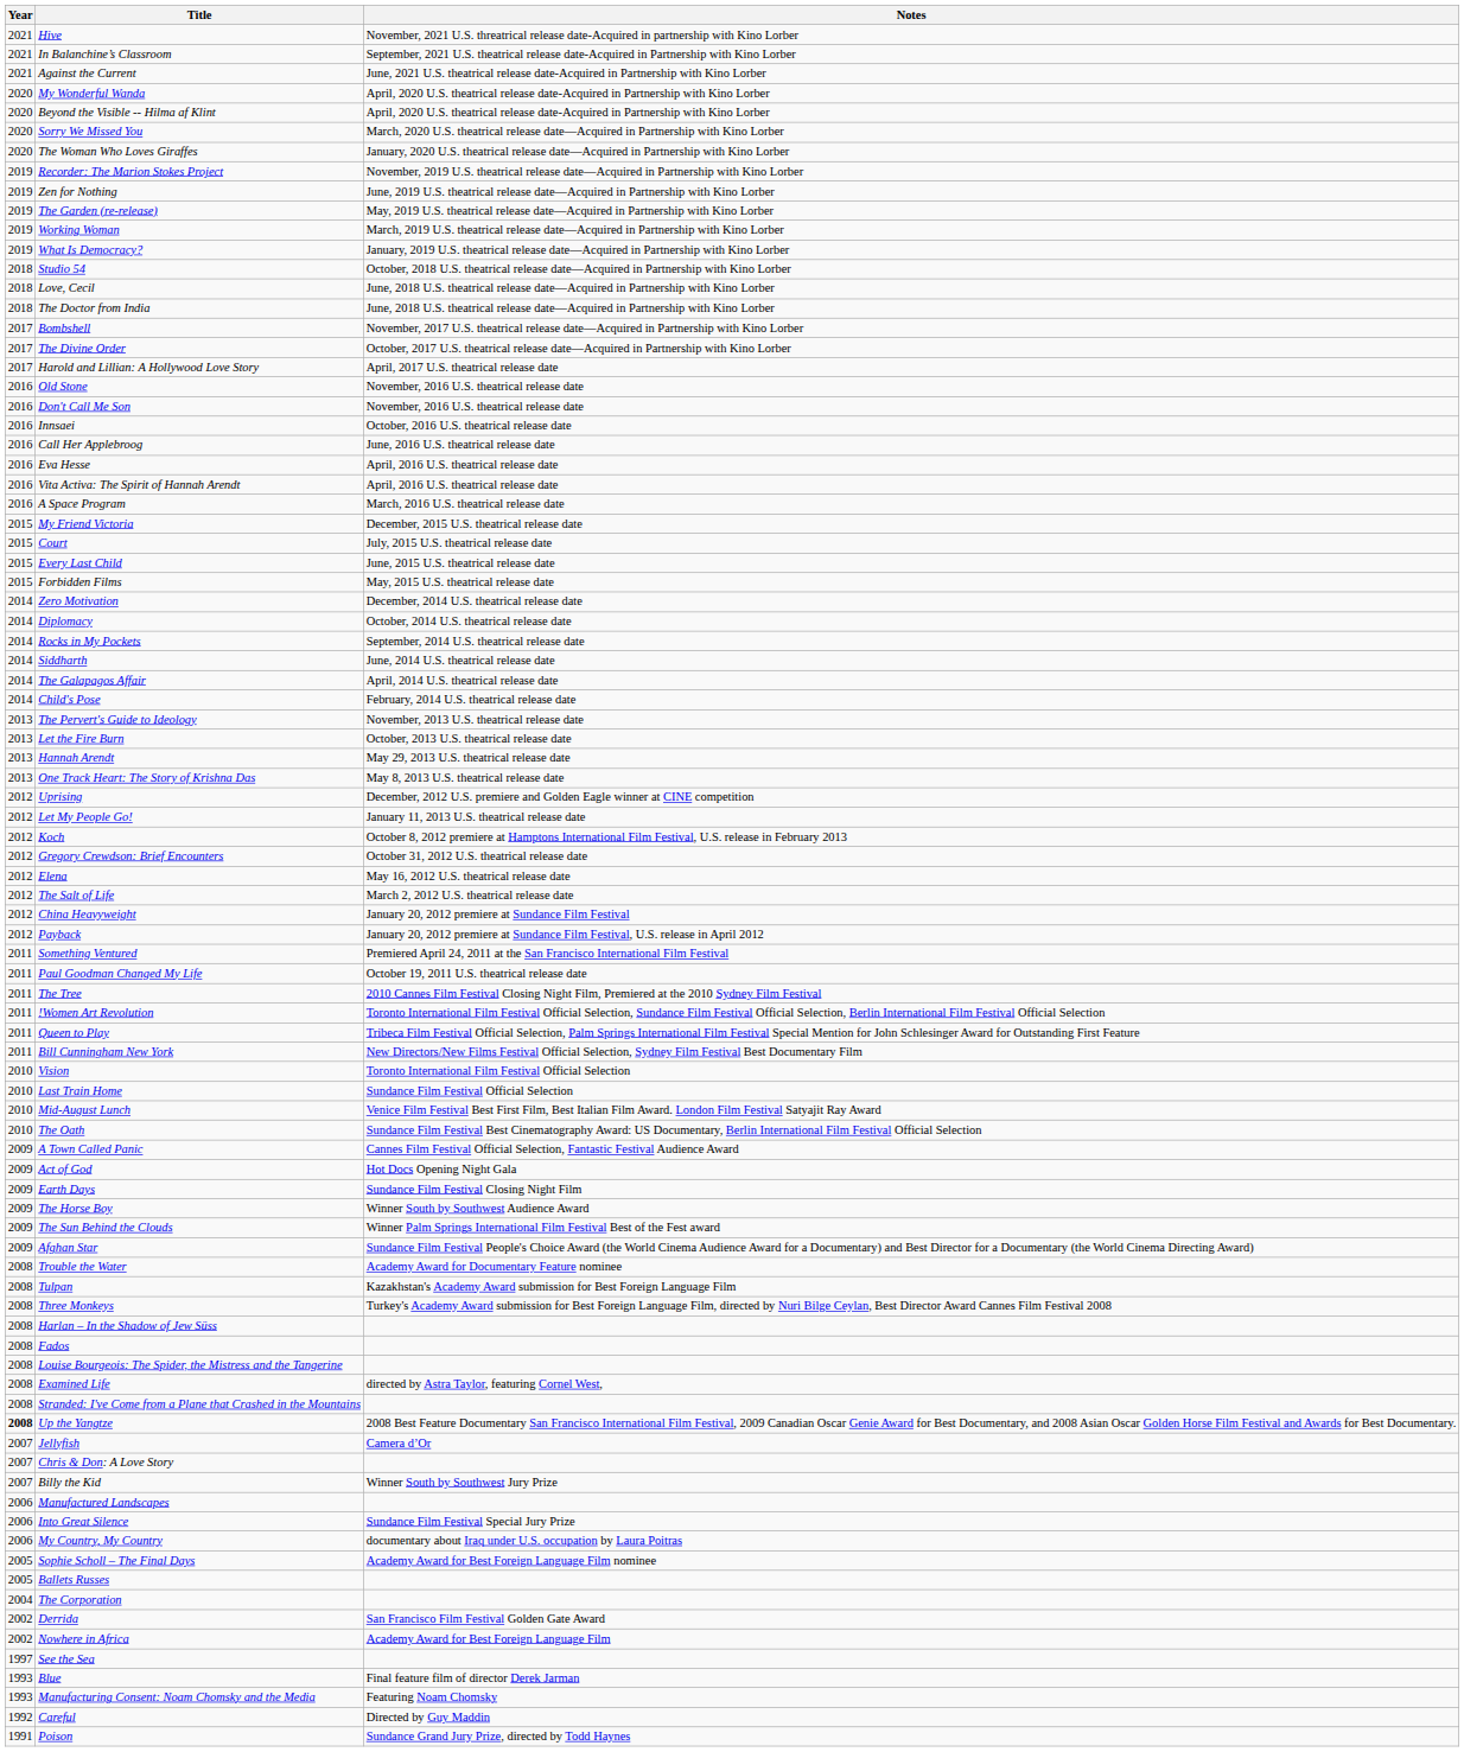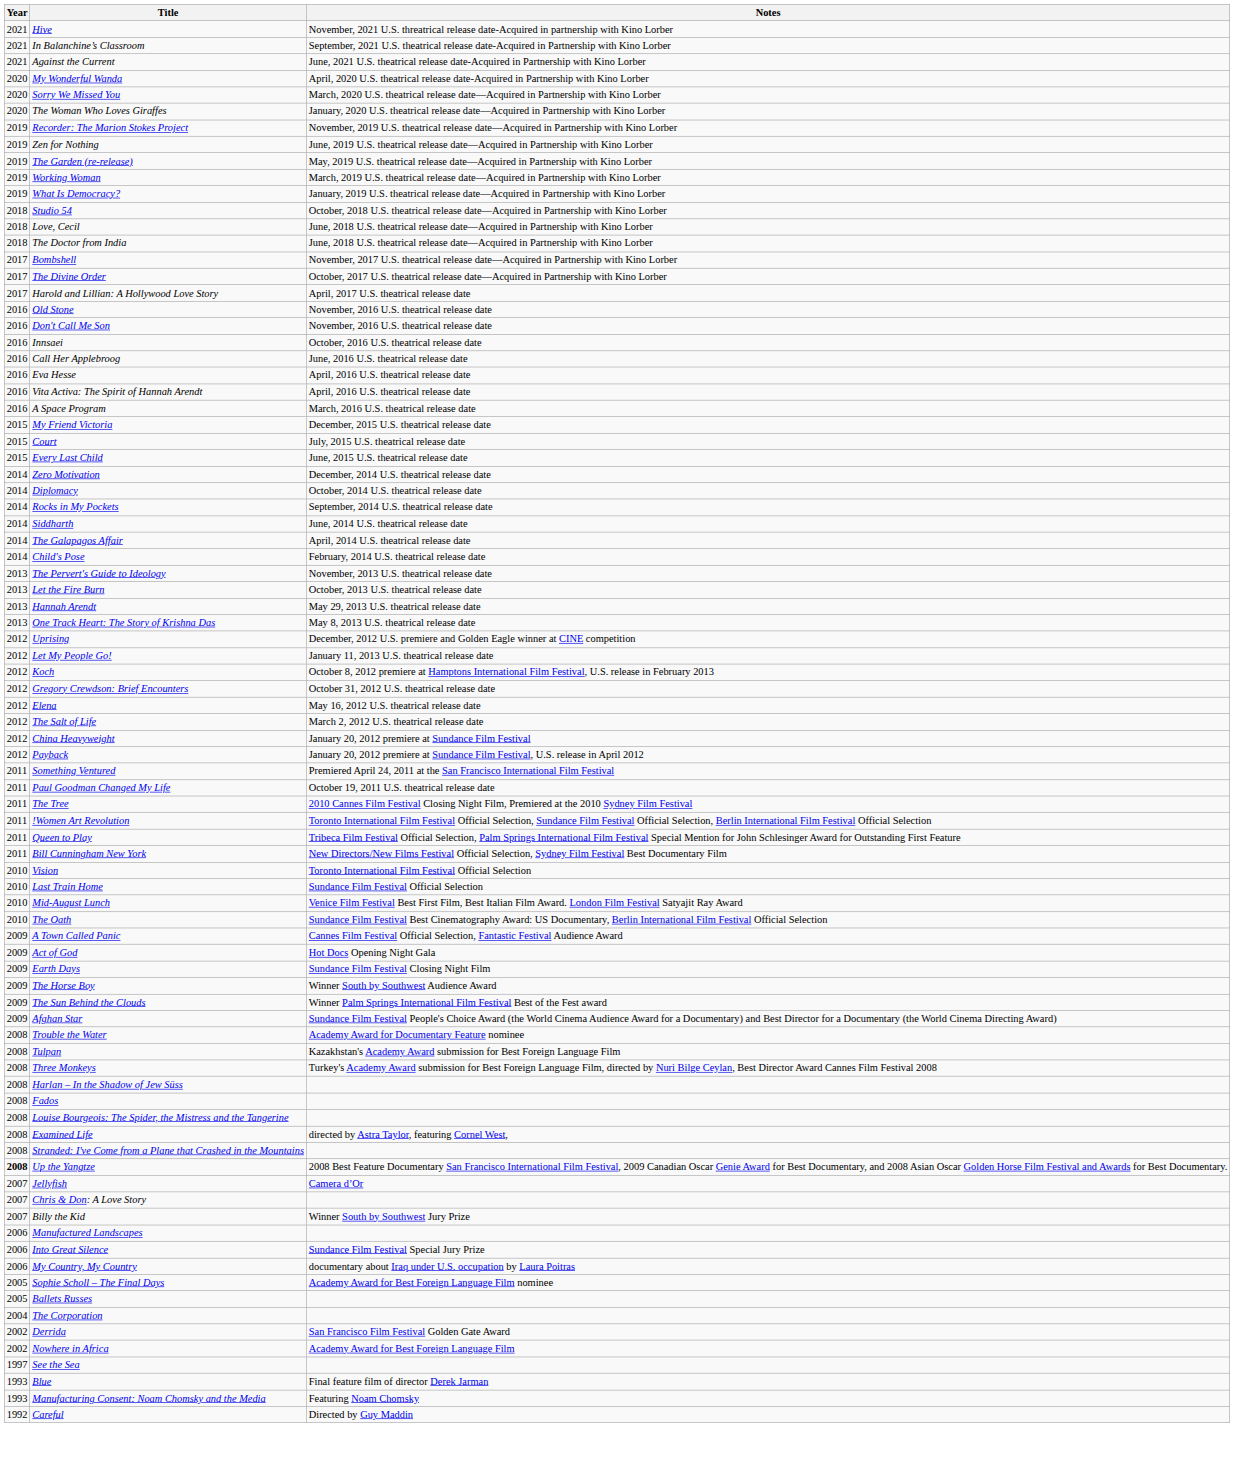 <table class="wikitable">
 <tr>
 <th>Year</th>
 <th>Title</th>
 <th>Notes</th>
 </tr>
 <tr>
 <td>2021</td>
 <td><a href='#'><em>Hive</em></a></td>
 <td>November, 2021 U.S. threatrical release date-Acquired in partnership with Kino Lorber</td>
 </tr>
 <tr>
 <td>2021</td>
 <td><em>In Balanchine’s Classroom</em></td>
 <td>September, 2021 U.S. theatrical release date-Acquired in Partnership with Kino Lorber</td>
 </tr>
 <tr>
 <td>2021</td>
 <td><em>Against the Current</em></td>
 <td>June, 2021 U.S. theatrical release date-Acquired in Partnership with Kino Lorber</td>
 </tr>
 <tr>
 <td>2020</td>
 <td><em><a href='#'>My Wonderful Wanda</a></em></td>
-<td>April, 2020 U.S. theatrical release date-Acquired in Partnership with Kino Lorber</td>
-</tr>
-<tr>
-<td>2020</td>
-<td><em>Beyond the Visible -- Hilma af Klint</em></td>
 <td>April, 2020 U.S. theatrical release date-Acquired in Partnership with Kino Lorber</td>
 </tr>
 <tr>
 <td>2020</td>
 <td><em><a href='#'>Sorry We Missed You</a></em></td>
 <td>March, 2020 U.S. theatrical release date—Acquired in Partnership with Kino Lorber</td>
 </tr>
 <tr>
 <td>2020</td>
 <td><em>The Woman Who Loves Giraffes</em></td>
 <td>January, 2020 U.S. theatrical release date—Acquired in Partnership with Kino Lorber</td>
 </tr>
 <tr>
 <td>2019</td>
 <td><em><a href='#'>Recorder: The Marion Stokes Project</a></em></td>
 <td>November, 2019 U.S. theatrical release date—Acquired in Partnership with Kino Lorber</td>
 </tr>
 <tr>
 <td>2019</td>
 <td><em>Zen for Nothing</em></td>
 <td>June, 2019 U.S. theatrical release date—Acquired in Partnership with Kino Lorber</td>
 </tr>
 <tr>
 <td>2019</td>
 <td><em><a href='#'>The Garden (re-release)</a></em></td>
 <td>May, 2019 U.S. theatrical release date—Acquired in Partnership with Kino Lorber</td>
 </tr>
 <tr>
 <td>2019</td>
 <td><em><a href='#'>Working Woman</a></em></td>
 <td>March, 2019 U.S. theatrical release date—Acquired in Partnership with Kino Lorber</td>
 </tr>
 <tr>
 <td>2019</td>
 <td><em><a href='#'>What Is Democracy?</a></em></td>
 <td>January, 2019 U.S. theatrical release date—Acquired in Partnership with Kino Lorber</td>
 </tr>
 <tr>
 <td>2018</td>
 <td><em><a href='#'>Studio 54</a></em></td>
 <td>October, 2018 U.S. theatrical release date—Acquired in Partnership with Kino Lorber</td>
 </tr>
 <tr>
 <td>2018</td>
 <td><em>Love, Cecil</em></td>
 <td>June, 2018 U.S. theatrical release date—Acquired in Partnership with Kino Lorber</td>
 </tr>
 <tr>
 <td>2018</td>
 <td><em>The Doctor from India</em></td>
 <td>June, 2018 U.S. theatrical release date—Acquired in Partnership with Kino Lorber</td>
 </tr>
 <tr>
 <td>2017</td>
 <td><em><a href='#'>Bombshell</a></em></td>
 <td>November, 2017 U.S. theatrical release date—Acquired in Partnership with Kino Lorber</td>
 </tr>
 <tr>
 <td>2017</td>
 <td><em><a href='#'>The Divine Order</a></em></td>
 <td>October, 2017 U.S. theatrical release date—Acquired in Partnership with Kino Lorber</td>
 </tr>
 <tr>
 <td>2017</td>
 <td><em>Harold and Lillian: A Hollywood Love Story</em></td>
 <td>April, 2017 U.S. theatrical release date</td>
 </tr>
 <tr>
 <td>2016</td>
 <td><em><a href='#'>Old Stone</a></em></td>
 <td>November, 2016 U.S. theatrical release date</td>
 </tr>
 <tr>
 <td>2016</td>
 <td><em><a href='#'>Don't Call Me Son</a></em></td>
 <td>November, 2016 U.S. theatrical release date</td>
 </tr>
 <tr>
 <td>2016</td>
 <td><em>Innsaei</em></td>
 <td>October, 2016 U.S. theatrical release date</td>
 </tr>
 <tr>
 <td>2016</td>
 <td><em>Call Her Applebroog</em></td>
 <td>June, 2016 U.S. theatrical release date</td>
 </tr>
 <tr>
 <td>2016</td>
 <td><em>Eva Hesse</em></td>
 <td>April, 2016 U.S. theatrical release date</td>
 </tr>
 <tr>
 <td>2016</td>
 <td><em>Vita Activa: The Spirit of Hannah Arendt</em></td>
 <td>April, 2016 U.S. theatrical release date</td>
 </tr>
 <tr>
 <td>2016</td>
 <td><em>A Space Program</em></td>
 <td>March, 2016 U.S. theatrical release date</td>
 </tr>
 <tr>
 <td>2015</td>
 <td><em><a href='#'>My Friend Victoria</a></em></td>
 <td>December, 2015 U.S. theatrical release date</td>
 </tr>
 <tr>
 <td>2015</td>
 <td><em><a href='#'>Court</a></em></td>
 <td>July, 2015 U.S. theatrical release date</td>
 </tr>
 <tr>
 <td>2015</td>
 <td><em><a href='#'>Every Last Child</a></em></td>
 <td>June, 2015 U.S. theatrical release date</td>
-</tr>
-<tr>
-<td>2015</td>
-<td><em>Forbidden Films</em></td>
-<td>May, 2015 U.S. theatrical release date</td>
 </tr>
 <tr>
 <td>2014</td>
 <td><em><a href='#'>Zero Motivation</a></em></td>
 <td>December, 2014 U.S. theatrical release date</td>
 </tr>
 <tr>
 <td>2014</td>
 <td><em><a href='#'>Diplomacy</a></em></td>
 <td>October, 2014 U.S. theatrical release date</td>
 </tr>
 <tr>
 <td>2014</td>
 <td><em><a href='#'>Rocks in My Pockets</a></em></td>
 <td>September, 2014 U.S. theatrical release date</td>
 </tr>
 <tr>
 <td>2014</td>
 <td><em><a href='#'>Siddharth</a></em></td>
 <td>June, 2014 U.S. theatrical release date</td>
 </tr>
 <tr>
 <td>2014</td>
 <td><em><a href='#'>The Galapagos Affair</a></em></td>
 <td>April, 2014 U.S. theatrical release date</td>
 </tr>
 <tr>
 <td>2014</td>
 <td><em><a href='#'>Child's Pose</a></em></td>
 <td>February, 2014 U.S. theatrical release date</td>
 </tr>
 <tr>
 <td>2013</td>
 <td><em><a href='#'>The Pervert's Guide to Ideology</a></em></td>
 <td>November, 2013 U.S. theatrical release date</td>
 </tr>
 <tr>
 <td>2013</td>
 <td><em><a href='#'>Let the Fire Burn</a></em></td>
 <td>October, 2013 U.S. theatrical release date</td>
 </tr>
 <tr>
 <td>2013</td>
 <td><em><a href='#'>Hannah Arendt</a></em></td>
 <td>May 29, 2013 U.S. theatrical release date</td>
 </tr>
 <tr>
 <td>2013</td>
 <td><em><a href='#'>One Track Heart: The Story of Krishna Das</a></em></td>
 <td>May 8, 2013 U.S. theatrical release date</td>
 </tr>
 <tr>
 <td>2012</td>
 <td><em><a href='#'>Uprising</a></em></td>
 <td>December, 2012 U.S. premiere and Golden Eagle winner at <a href='#'>CINE</a> competition</td>
 </tr>
 <tr>
 <td>2012</td>
 <td><em><a href='#'>Let My People Go!</a></em></td>
 <td>January 11, 2013 U.S. theatrical release date</td>
 </tr>
 <tr>
 <td>2012</td>
 <td><em><a href='#'>Koch</a></em></td>
 <td>October 8, 2012 premiere at <a href='#'>Hamptons International Film Festival</a>, U.S. release in February 2013</td>
 </tr>
 <tr>
 <td>2012</td>
 <td><em><a href='#'>Gregory Crewdson: Brief Encounters</a></em></td>
 <td>October 31, 2012 U.S. theatrical release date</td>
 </tr>
 <tr>
 <td>2012</td>
 <td><em><a href='#'>Elena</a></em></td>
 <td>May 16, 2012 U.S. theatrical release date</td>
 </tr>
 <tr>
 <td>2012</td>
 <td><em><a href='#'>The Salt of Life</a></em></td>
 <td>March 2, 2012 U.S. theatrical release date</td>
 </tr>
 <tr>
 <td>2012</td>
 <td><em><a href='#'>China Heavyweight</a></em></td>
 <td>January 20, 2012 premiere at <a href='#'>Sundance Film Festival</a></td>
 </tr>
 <tr>
 <td>2012</td>
 <td><em><a href='#'>Payback</a></em></td>
 <td>January 20, 2012 premiere at <a href='#'>Sundance Film Festival</a>, U.S. release in April 2012</td>
 </tr>
 <tr>
 <td>2011</td>
 <td><em><a href='#'>Something Ventured</a></em></td>
 <td>Premiered April 24, 2011 at the <a href='#'>San Francisco International Film Festival</a></td>
 </tr>
 <tr>
 <td>2011</td>
 <td><em><a href='#'>Paul Goodman Changed My Life</a></em></td>
 <td>October 19, 2011 U.S. theatrical release date</td>
 </tr>
 <tr>
 <td>2011</td>
 <td><em><a href='#'>The Tree</a></em></td>
 <td><a href='#'>2010 Cannes Film Festival</a> Closing Night Film, Premiered at the 2010 <a href='#'>Sydney Film Festival</a></td>
 </tr>
 <tr>
 <td>2011</td>
 <td><em><a href='#'>!Women Art Revolution</a></em></td>
 <td><a href='#'>Toronto International Film Festival</a> Official Selection, <a href='#'>Sundance Film Festival</a> Official Selection, <a href='#'>Berlin International Film Festival</a> Official Selection</td>
 </tr>
 <tr>
 <td>2011</td>
 <td><em><a href='#'>Queen to Play</a></em></td>
 <td><a href='#'>Tribeca Film Festival</a> Official Selection, <a href='#'>Palm Springs International Film Festival</a> Special Mention for John Schlesinger Award for Outstanding First Feature</td>
 </tr>
 <tr>
 <td>2011</td>
 <td><em><a href='#'>Bill Cunningham New York</a> </em></td>
 <td><a href='#'>New Directors/New Films Festival</a> Official Selection, <a href='#'>Sydney Film Festival</a> Best Documentary Film</td>
 </tr>
 <tr>
 <td>2010</td>
 <td><em><a href='#'>Vision</a></em></td>
 <td><a href='#'>Toronto International Film Festival</a> Official Selection</td>
 </tr>
 <tr>
 <td>2010</td>
 <td><em><a href='#'>Last Train Home</a></em></td>
 <td><a href='#'>Sundance Film Festival</a> Official Selection</td>
 </tr>
 <tr>
 <td>2010</td>
 <td><em><a href='#'>Mid-August Lunch</a></em></td>
 <td><a href='#'>Venice Film Festival</a> Best First Film, Best Italian Film Award. <a href='#'>London Film Festival</a> Satyajit Ray Award</td>
 </tr>
 <tr>
 <td>2010</td>
 <td><em><a href='#'>The Oath</a></em></td>
 <td><a href='#'>Sundance Film Festival</a> Best Cinematography Award: US Documentary, <a href='#'>Berlin International Film Festival</a> Official Selection</td>
 </tr>
 <tr>
 <td>2009</td>
 <td><em><a href='#'>A Town Called Panic</a></em></td>
 <td><a href='#'>Cannes Film Festival</a> Official Selection, <a href='#'>Fantastic Festival</a> Audience Award</td>
 </tr>
 <tr>
 <td>2009</td>
 <td><em><a href='#'>Act of God</a></em></td>
 <td><a href='#'>Hot Docs</a> Opening Night Gala</td>
 </tr>
 <tr>
 <td>2009</td>
 <td><em><a href='#'>Earth Days</a></em></td>
 <td><a href='#'>Sundance Film Festival</a> Closing Night Film</td>
 </tr>
 <tr>
 <td>2009</td>
 <td><em><a href='#'>The Horse Boy</a></em></td>
 <td>Winner <a href='#'>South by Southwest</a> Audience Award</td>
 </tr>
 <tr>
 <td>2009</td>
 <td><em><a href='#'>The Sun Behind the Clouds</a></em></td>
 <td>Winner <a href='#'>Palm Springs International Film Festival</a> Best of the Fest award</td>
 </tr>
 <tr>
 <td>2009</td>
 <td><em><a href='#'>Afghan Star</a></em></td>
 <td><a href='#'>Sundance Film Festival</a> People's Choice Award (the World Cinema Audience Award for a Documentary) and Best Director for a Documentary (the World Cinema Directing Award)</td>
 </tr>
 <tr>
 <td>2008</td>
 <td><em><a href='#'>Trouble the Water</a></em></td>
 <td><a href='#'>Academy Award for Documentary Feature</a> nominee</td>
 </tr>
 <tr>
 <td>2008</td>
 <td><em><a href='#'>Tulpan</a></em></td>
 <td>Kazakhstan's <a href='#'>Academy Award</a> submission for Best Foreign Language Film</td>
 </tr>
 <tr>
 <td>2008</td>
 <td><em><a href='#'>Three Monkeys</a></em></td>
 <td>Turkey's <a href='#'>Academy Award</a> submission for Best Foreign Language Film, directed by <a href='#'>Nuri Bilge Ceylan</a>, Best Director Award Cannes Film Festival 2008</td>
 </tr>
 <tr>
 <td>2008</td>
 <td><em><a href='#'>Harlan – In the Shadow of Jew Süss</a></em></td>
 <td></td>
 </tr>
 <tr>
 <td>2008</td>
 <td><em><a href='#'>Fados</a></em></td>
 <td></td>
 </tr>
 <tr>
 <td>2008</td>
 <td><em><a href='#'>Louise Bourgeois: The Spider, the Mistress and the Tangerine</a></em></td>
 <td></td>
 </tr>
 <tr>
 <td>2008</td>
 <td><em><a href='#'>Examined Life</a></em></td>
 <td>directed by <a href='#'>Astra Taylor</a>, featuring <a href='#'>Cornel West</a>,</td>
 </tr>
 <tr>
 <td>2008</td>
 <td><em><a href='#'>Stranded: I've Come from a Plane that Crashed in the Mountains</a></em></td>
 <td></td>
 </tr>
 <tr>
 <td><strong>2008</strong></td>
 <td><em><a href='#'>Up the Yangtze</a></em></td>
 <td>2008 Best Feature Documentary <a href='#'>San Francisco International Film Festival</a>, 2009 Canadian Oscar <a href='#'>Genie Award</a> for Best Documentary, and 2008 Asian Oscar <a href='#'>Golden Horse Film Festival and Awards</a> for Best Documentary.</td>
 </tr>
 <tr>
 <td>2007</td>
 <td><em><a href='#'>Jellyfish</a></em></td>
 <td><a href='#'>Camera d’Or</a></td>
 </tr>
 <tr>
 <td>2007</td>
 <td><em><a href='#'>Chris & Don</a>: A Love Story</em></td>
 <td></td>
 </tr>
 <tr>
 <td>2007</td>
 <td><em>Billy the Kid</em></td>
 <td>Winner <a href='#'>South by Southwest</a> Jury Prize</td>
 </tr>
 <tr>
 <td>2006</td>
 <td><em><a href='#'>Manufactured Landscapes</a></em></td>
 <td></td>
 </tr>
 <tr>
 <td>2006</td>
 <td><em><a href='#'>Into Great Silence</a></em></td>
 <td><a href='#'>Sundance Film Festival</a> Special Jury Prize</td>
 </tr>
 <tr>
 <td>2006</td>
 <td><em><a href='#'>My Country, My Country</a></em></td>
 <td>documentary about <a href='#'>Iraq under U.S. occupation</a> by <a href='#'>Laura Poitras</a></td>
 </tr>
 <tr>
 <td>2005</td>
 <td><em><a href='#'>Sophie Scholl – The Final Days</a></em></td>
 <td><a href='#'>Academy Award for Best Foreign Language Film</a> nominee</td>
 </tr>
 <tr>
 <td>2005</td>
 <td><em><a href='#'>Ballets Russes</a></em></td>
 <td></td>
 </tr>
 <tr>
 <td>2004</td>
 <td><em><a href='#'>The Corporation</a></em></td>
 <td></td>
 </tr>
 <tr>
 <td>2002</td>
 <td><em><a href='#'>Derrida</a></em></td>
 <td><a href='#'>San Francisco Film Festival</a> Golden Gate Award</td>
 </tr>
 <tr>
 <td>2002</td>
 <td><em><a href='#'>Nowhere in Africa</a></em></td>
 <td><a href='#'>Academy Award for Best Foreign Language Film</a></td>
 </tr>
 <tr>
 <td>1997</td>
 <td><em><a href='#'>See the Sea</a></em></td>
 <td></td>
 </tr>
 <tr>
 <td>1993</td>
 <td><em><a href='#'>Blue</a></em></td>
 <td>Final feature film of director <a href='#'>Derek Jarman</a></td>
 </tr>
 <tr>
 <td>1993</td>
 <td><em><a href='#'>Manufacturing Consent: Noam Chomsky and the Media</a></em></td>
 <td>Featuring <a href='#'>Noam Chomsky</a></td>
 </tr>
 <tr>
 <td>1992</td>
 <td><em><a href='#'>Careful</a></em></td>
 <td>Directed by <a href='#'>Guy Maddin</a></td>
 </tr>
-<tr>
-<td>1991</td>
-<td><em><a href='#'>Poison</a></em></td>
-<td><a href='#'>Sundance Grand Jury Prize</a>, directed by <a href='#'>Todd Haynes</a></td>
-</tr>
 </table>
